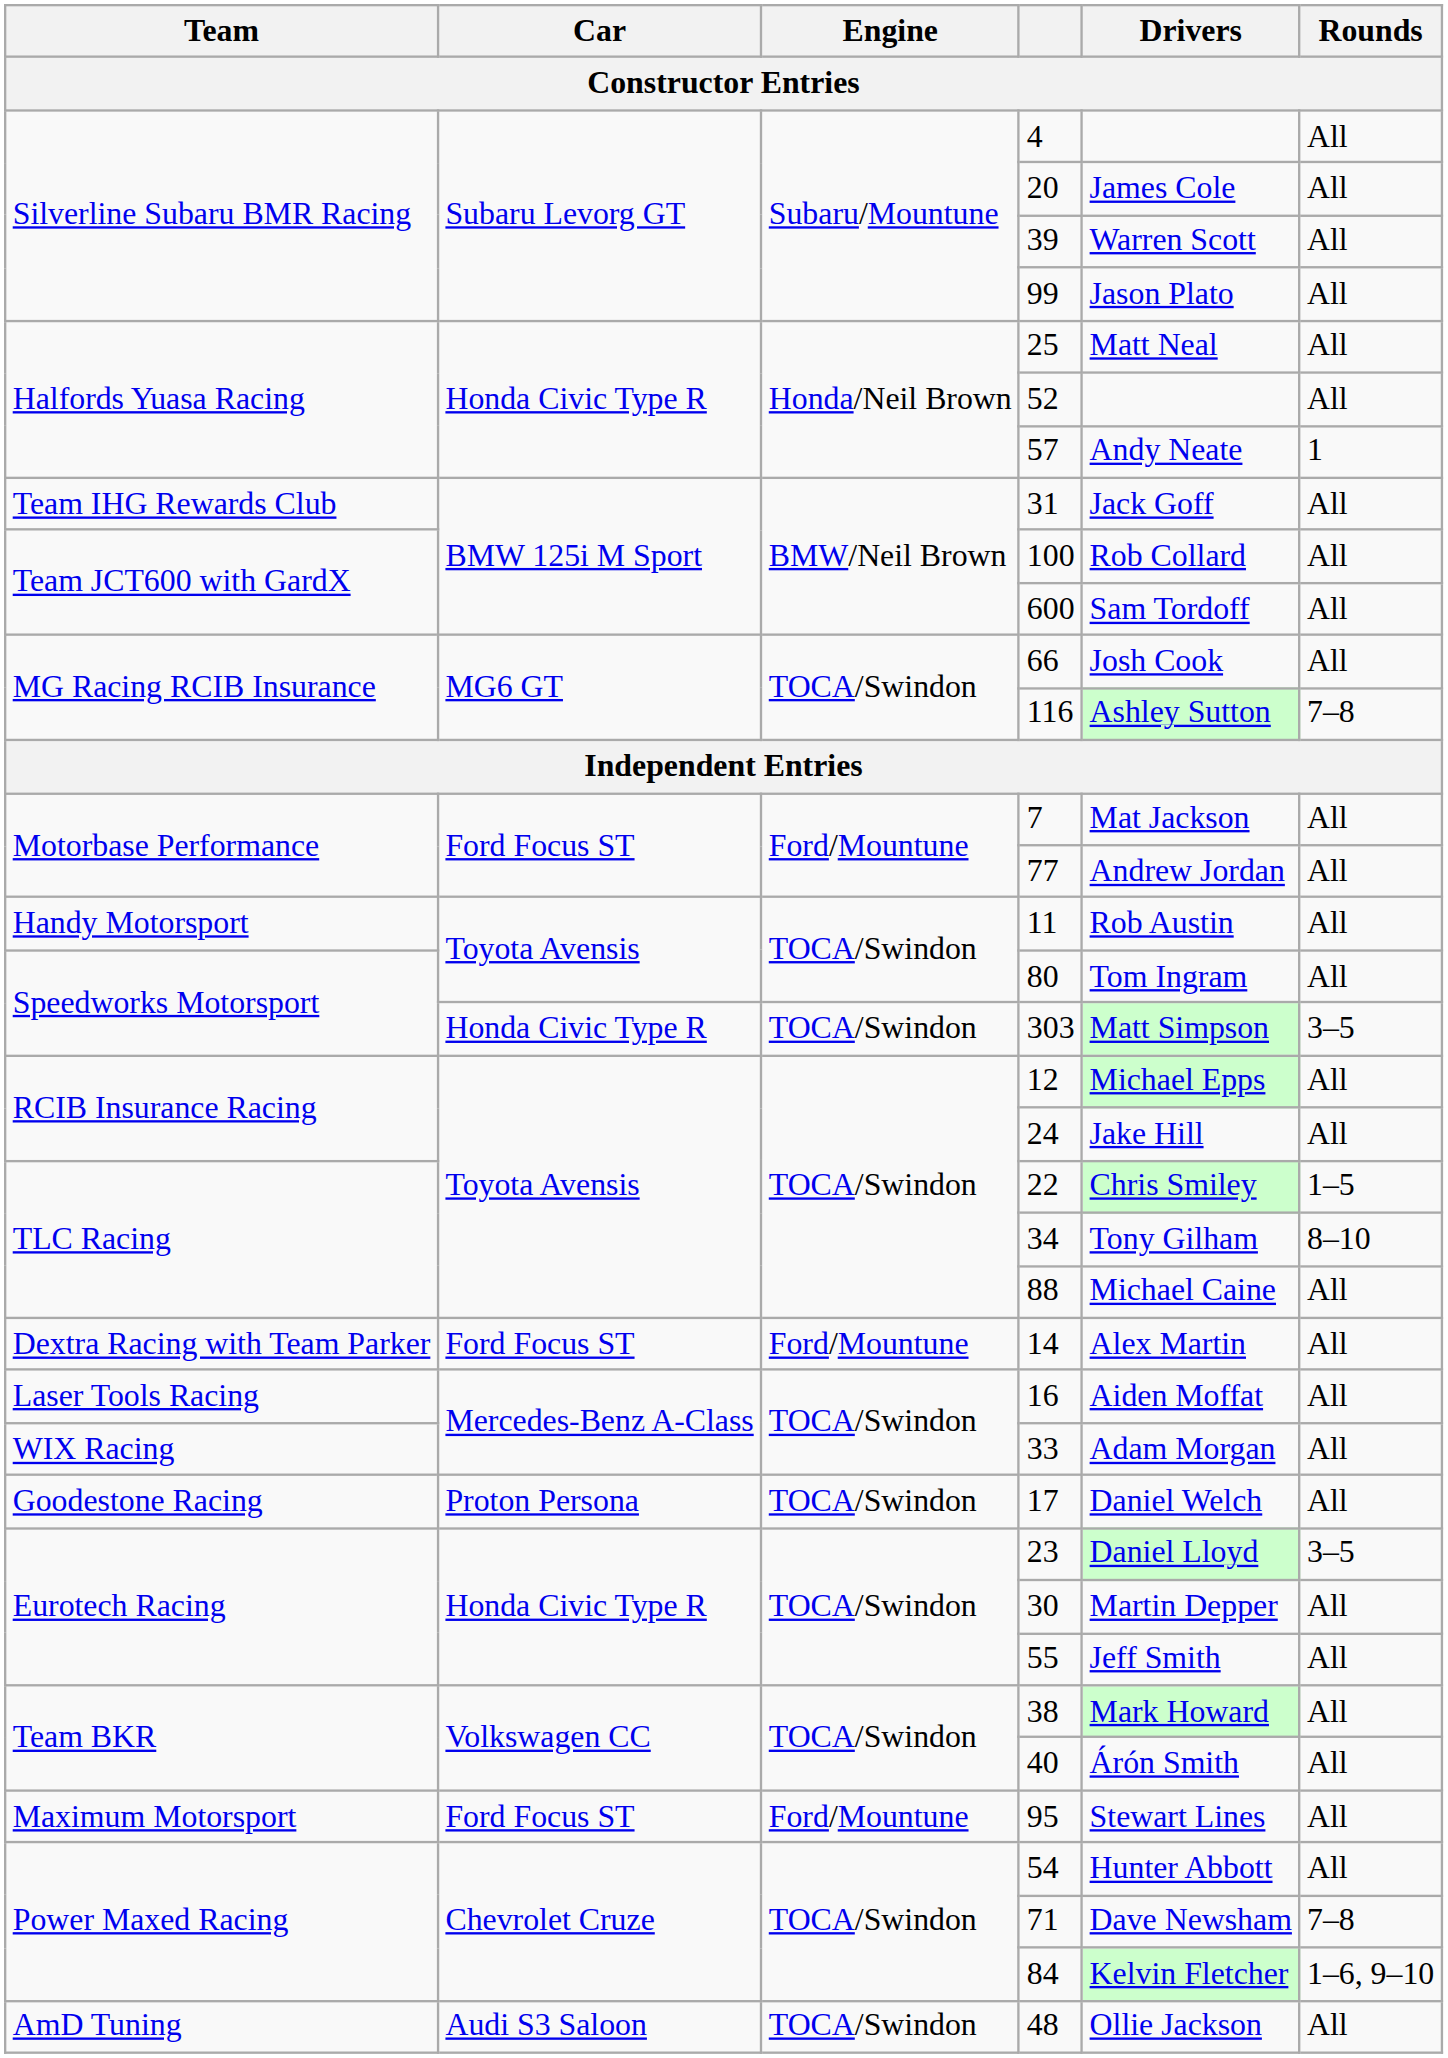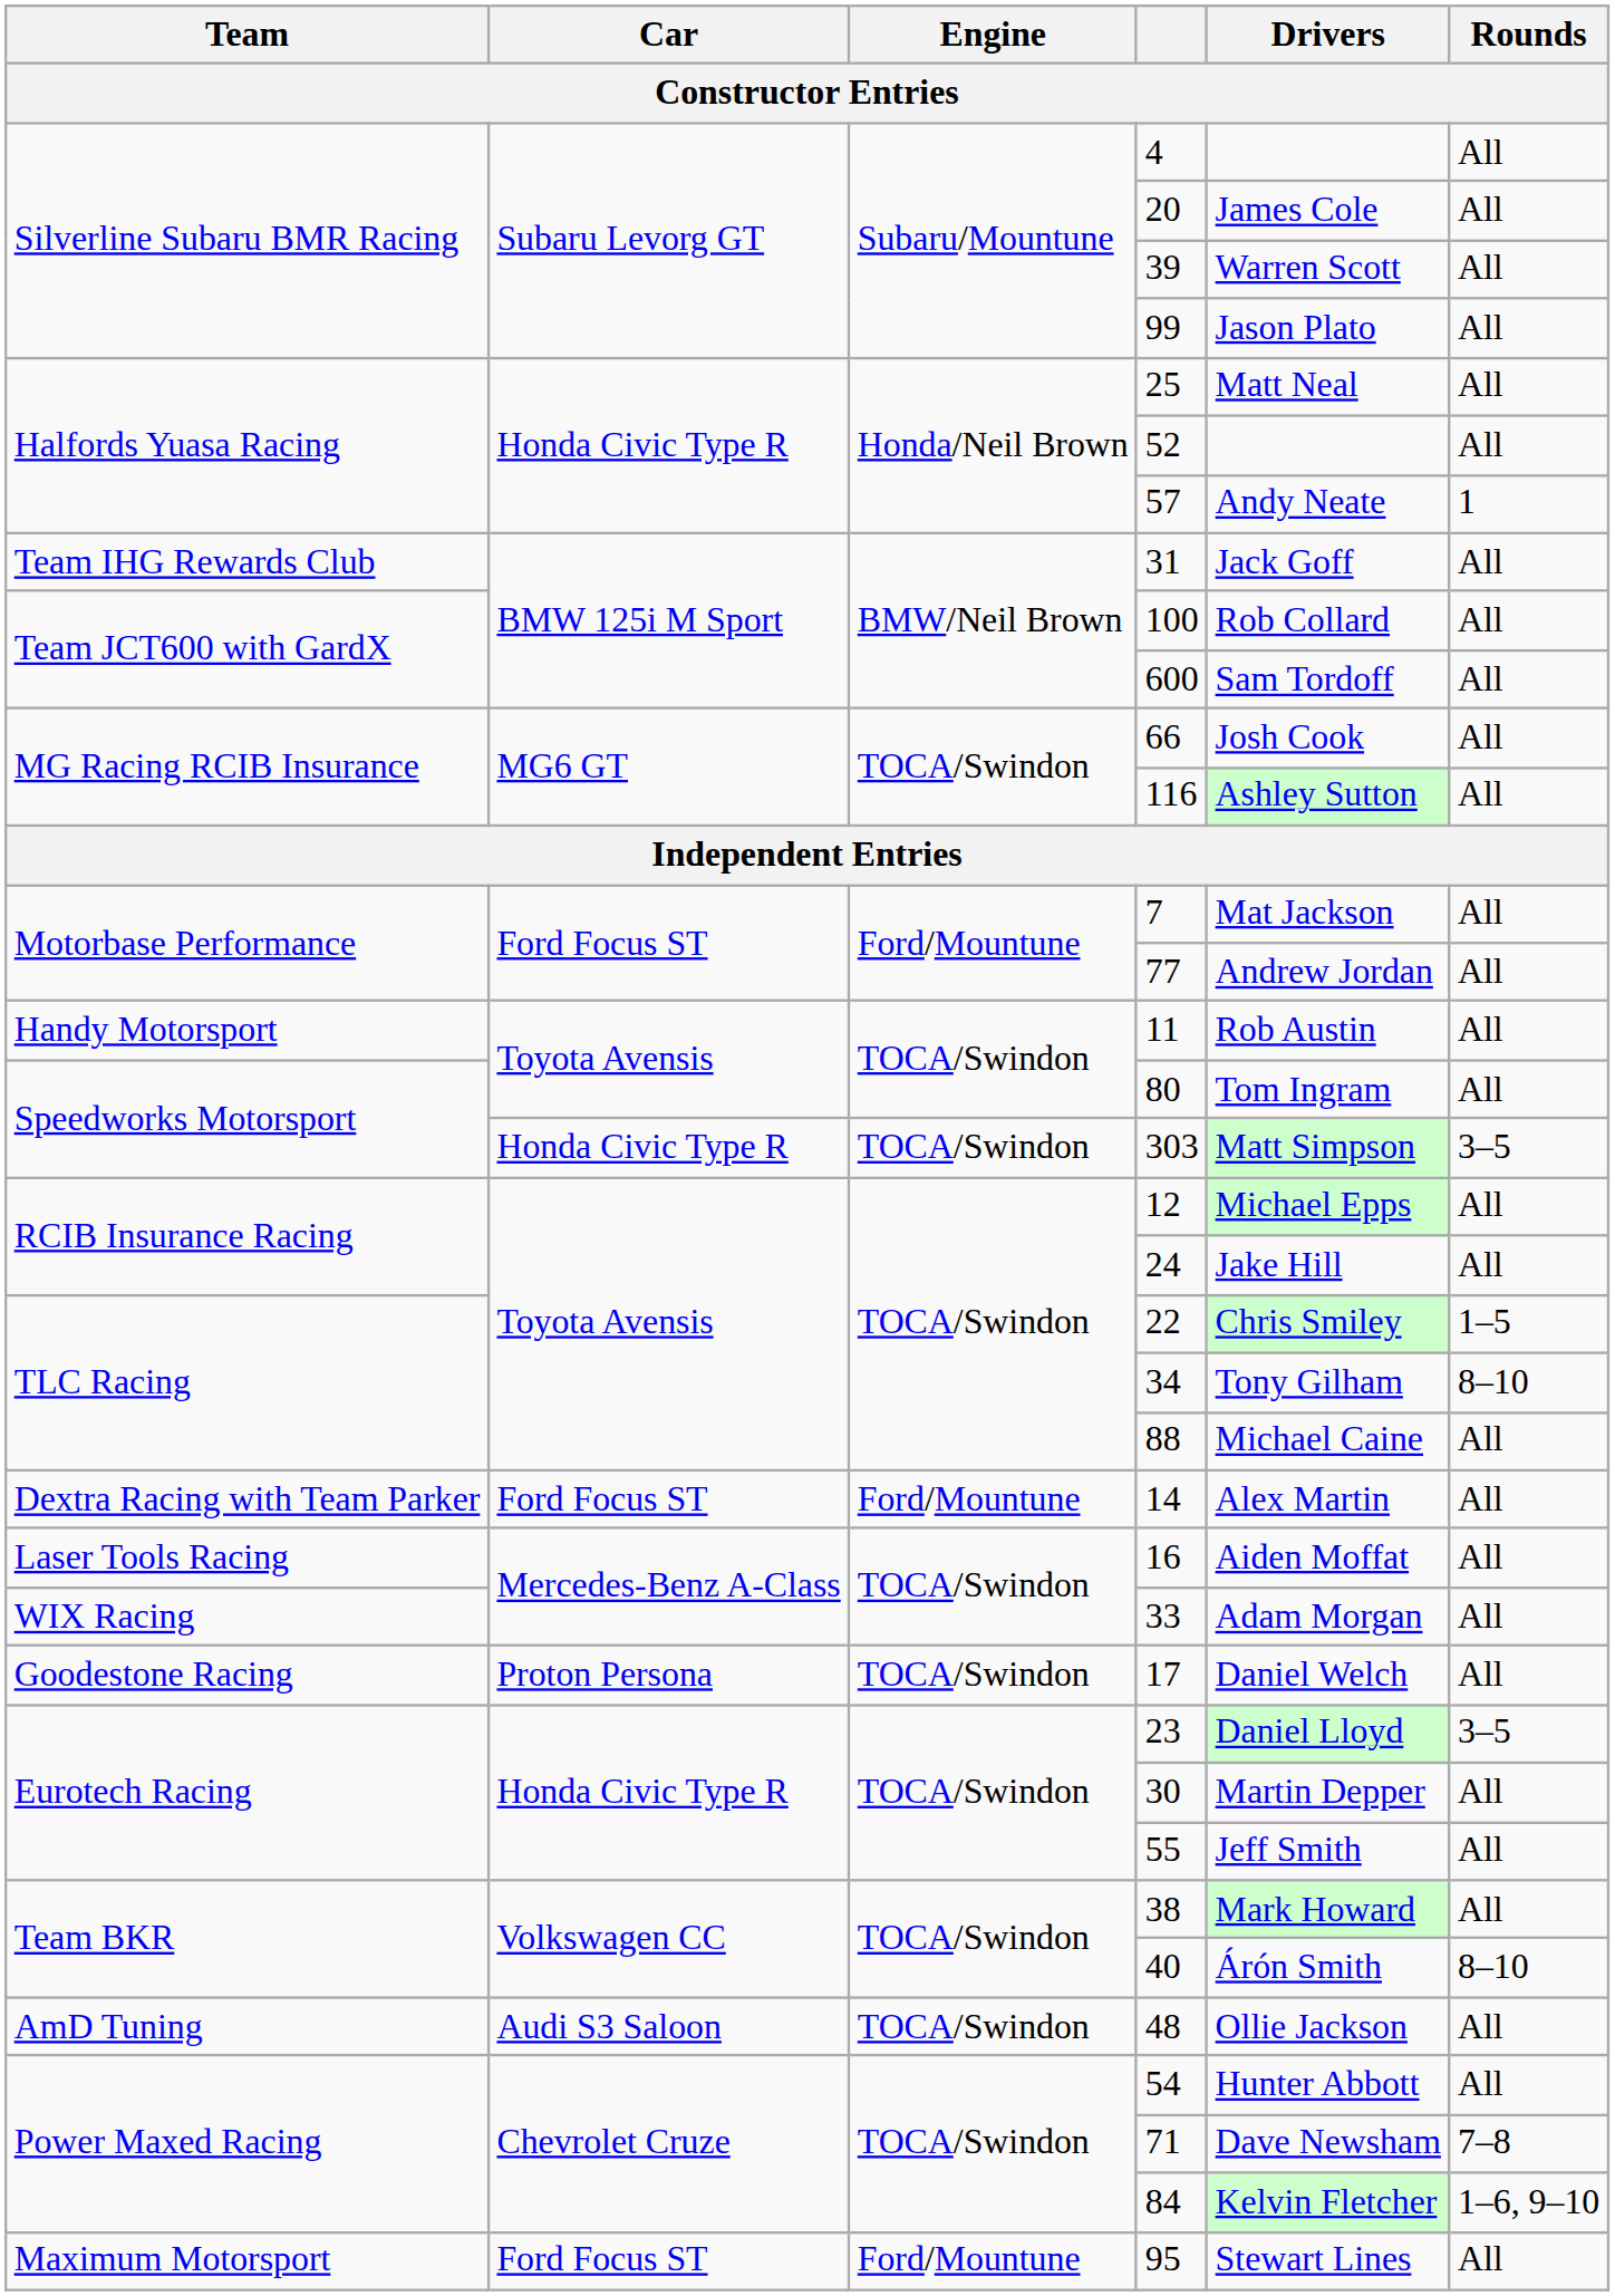 <table class="wikitable" style="font-size: 85%">
 <tr>
 <th>Team</th>
 <th>Car</th>
 <th>Engine</th>
 <th></th>
 <th>Drivers</th>
 <th>Rounds</th>
 </tr>
 <tr>
 <th colspan=6>Constructor Entries</th>
 </tr>
 <tr>
 <td rowspan=4><a href='#'>Silverline Subaru BMR Racing</a></td>
 <td rowspan=4><a href='#'>Subaru Levorg GT</a></td>
 <td rowspan=4><a href='#'>Subaru</a>/<a href='#'>Mountune</a></td>
 <td>4</td>
 <td></td>
 <td>All</td>
 </tr>
 <tr>
 <td>20</td>
 <td> <a href='#'>James Cole</a></td>
 <td>All</td>
 </tr>
 <tr>
 <td>39</td>
 <td> <a href='#'>Warren Scott</a></td>
 <td>All</td>
 </tr>
 <tr>
 <td>99</td>
 <td> <a href='#'>Jason Plato</a></td>
 <td>All</td>
 </tr>
 <tr>
 <td rowspan=3><a href='#'>Halfords Yuasa Racing</a></td>
 <td rowspan=3><a href='#'>Honda Civic Type R</a></td>
 <td rowspan=3><a href='#'>Honda</a>/Neil Brown</td>
 <td>25</td>
 <td> <a href='#'>Matt Neal</a></td>
 <td>All</td>
 </tr>
 <tr>
 <td>52</td>
 <td></td>
 <td>All</td>
 </tr>
 <tr>
 <td>57</td>
 <td> <a href='#'>Andy Neate</a></td>
 <td>1</td>
 </tr>
 <tr>
 <td><a href='#'>Team IHG Rewards Club</a></td>
 <td rowspan=3><a href='#'>BMW 125i M Sport</a></td>
 <td rowspan=3><a href='#'>BMW</a>/Neil Brown</td>
 <td>31</td>
 <td> <a href='#'>Jack Goff</a></td>
 <td>All</td>
 </tr>
 <tr>
 <td rowspan=2><a href='#'>Team JCT600 with GardX</a></td>
 <td>100</td>
 <td> <a href='#'>Rob Collard</a></td>
 <td>All</td>
 </tr>
 <tr>
 <td>600</td>
 <td> <a href='#'>Sam Tordoff</a></td>
 <td>All</td>
 </tr>
 <tr>
 <td rowspan=2><a href='#'>MG Racing RCIB Insurance</a></td>
 <td rowspan=2><a href='#'>MG6 GT</a></td>
 <td rowspan=2><a href='#'>TOCA</a>/Swindon</td>
 <td>66</td>
 <td> <a href='#'>Josh Cook</a></td>
 <td>All</td>
 </tr>
 <tr>
 <td>116</td>
 <td style="background:#ccffcc;"> <a href='#'>Ashley Sutton</a></td>
-<td>7–8</td>
+<td>All</td>
 </tr>
 <tr>
 <th colspan=6>Independent Entries</th>
 </tr>
 <tr>
 <td rowspan=2><a href='#'>Motorbase Performance</a></td>
 <td rowspan=2><a href='#'>Ford Focus ST</a></td>
 <td rowspan=2><a href='#'>Ford</a>/<a href='#'>Mountune</a></td>
 <td>7</td>
 <td> <a href='#'>Mat Jackson</a></td>
 <td>All</td>
 </tr>
 <tr>
 <td>77</td>
 <td> <a href='#'>Andrew Jordan</a></td>
 <td>All</td>
 </tr>
 <tr>
 <td><a href='#'>Handy Motorsport</a></td>
 <td rowspan=2><a href='#'>Toyota Avensis</a></td>
 <td rowspan=2><a href='#'>TOCA</a>/Swindon</td>
 <td>11</td>
 <td> <a href='#'>Rob Austin</a></td>
 <td>All</td>
 </tr>
 <tr>
 <td rowspan=2><a href='#'>Speedworks Motorsport</a></td>
 <td>80</td>
 <td> <a href='#'>Tom Ingram</a></td>
 <td>All</td>
 </tr>
 <tr>
 <td><a href='#'>Honda Civic Type R</a></td>
 <td><a href='#'>TOCA</a>/Swindon</td>
 <td>303</td>
 <td style="background:#ccffcc;"> <a href='#'>Matt Simpson</a></td>
 <td>3–5</td>
 </tr>
 <tr>
 <td rowspan=2><a href='#'>RCIB Insurance Racing</a></td>
 <td rowspan=5><a href='#'>Toyota Avensis</a></td>
 <td rowspan=5><a href='#'>TOCA</a>/Swindon</td>
 <td>12</td>
 <td style="background:#ccffcc;"> <a href='#'>Michael Epps</a></td>
 <td>All</td>
 </tr>
 <tr>
 <td>24</td>
 <td> <a href='#'>Jake Hill</a></td>
 <td>All</td>
 </tr>
 <tr>
 <td rowspan=3><a href='#'>TLC Racing</a></td>
 <td>22</td>
 <td style="background:#ccffcc;"> <a href='#'>Chris Smiley</a></td>
 <td>1–5</td>
 </tr>
 <tr>
 <td>34</td>
 <td> <a href='#'>Tony Gilham</a></td>
 <td>8–10</td>
 </tr>
 <tr>
 <td>88</td>
 <td> <a href='#'>Michael Caine</a></td>
 <td>All</td>
 </tr>
 <tr>
 <td><a href='#'>Dextra Racing with Team Parker</a></td>
 <td><a href='#'>Ford Focus ST</a></td>
 <td><a href='#'>Ford</a>/<a href='#'>Mountune</a></td>
 <td>14</td>
 <td> <a href='#'>Alex Martin</a></td>
 <td>All</td>
 </tr>
 <tr>
 <td><a href='#'>Laser Tools Racing</a></td>
 <td rowspan=2><a href='#'>Mercedes-Benz A-Class</a></td>
 <td rowspan=2><a href='#'>TOCA</a>/Swindon</td>
 <td>16</td>
 <td> <a href='#'>Aiden Moffat</a></td>
 <td>All</td>
 </tr>
 <tr>
 <td><a href='#'>WIX Racing</a></td>
 <td>33</td>
 <td> <a href='#'>Adam Morgan</a></td>
 <td>All</td>
 </tr>
 <tr>
 <td><a href='#'>Goodestone Racing</a></td>
 <td><a href='#'>Proton Persona</a></td>
 <td><a href='#'>TOCA</a>/Swindon</td>
 <td>17</td>
 <td> <a href='#'>Daniel Welch</a></td>
 <td>All</td>
 </tr>
 <tr>
 <td rowspan=3><a href='#'>Eurotech Racing</a></td>
 <td rowspan=3><a href='#'>Honda Civic Type R</a></td>
 <td rowspan=3><a href='#'>TOCA</a>/Swindon</td>
 <td>23</td>
 <td style="background:#ccffcc;"> <a href='#'>Daniel Lloyd</a></td>
 <td>3–5</td>
 </tr>
 <tr>
 <td>30</td>
 <td> <a href='#'>Martin Depper</a></td>
 <td>All</td>
 </tr>
 <tr>
 <td>55</td>
 <td> <a href='#'>Jeff Smith</a></td>
 <td>All</td>
 </tr>
 <tr>
 <td rowspan=2><a href='#'>Team BKR</a></td>
 <td rowspan=2><a href='#'>Volkswagen CC</a></td>
 <td rowspan=2><a href='#'>TOCA</a>/Swindon</td>
 <td>38</td>
 <td style="background:#ccffcc;"> <a href='#'>Mark Howard</a></td>
 <td>All</td>
 </tr>
 <tr>
 <td>40</td>
 <td> <a href='#'>Árón Smith</a></td>
-<td>All</td>
+<td>8–10</td>
 </tr>
 <tr>
-<td><a href='#'>Maximum Motorsport</a></td>
-<td><a href='#'>Ford Focus ST</a></td>
-<td><a href='#'>Ford</a>/<a href='#'>Mountune</a></td>
-<td>95</td>
-<td> <a href='#'>Stewart Lines</a></td>
+<td><a href='#'>AmD Tuning</a></td>
+<td><a href='#'>Audi S3 Saloon</a></td>
+<td><a href='#'>TOCA</a>/Swindon</td>
+<td>48</td>
+<td> <a href='#'>Ollie Jackson</a></td>
 <td>All</td>
 </tr>
 <tr>
 <td rowspan=3><a href='#'>Power Maxed Racing</a></td>
 <td rowspan=3><a href='#'>Chevrolet Cruze</a></td>
 <td rowspan=3><a href='#'>TOCA</a>/Swindon</td>
 <td>54</td>
 <td> <a href='#'>Hunter Abbott</a></td>
 <td>All</td>
 </tr>
 <tr>
 <td>71</td>
 <td> <a href='#'>Dave Newsham</a></td>
 <td>7–8</td>
 </tr>
 <tr>
 <td>84</td>
 <td style="background:#ccffcc;"> <a href='#'>Kelvin Fletcher</a></td>
 <td>1–6, 9–10</td>
 </tr>
 <tr>
-<td><a href='#'>AmD Tuning</a></td>
-<td><a href='#'>Audi S3 Saloon</a></td>
-<td><a href='#'>TOCA</a>/Swindon</td>
-<td>48</td>
-<td> <a href='#'>Ollie Jackson</a></td>
+<td><a href='#'>Maximum Motorsport</a></td>
+<td><a href='#'>Ford Focus ST</a></td>
+<td><a href='#'>Ford</a>/<a href='#'>Mountune</a></td>
+<td>95</td>
+<td> <a href='#'>Stewart Lines</a></td>
 <td>All</td>
 </tr>
 </table>
